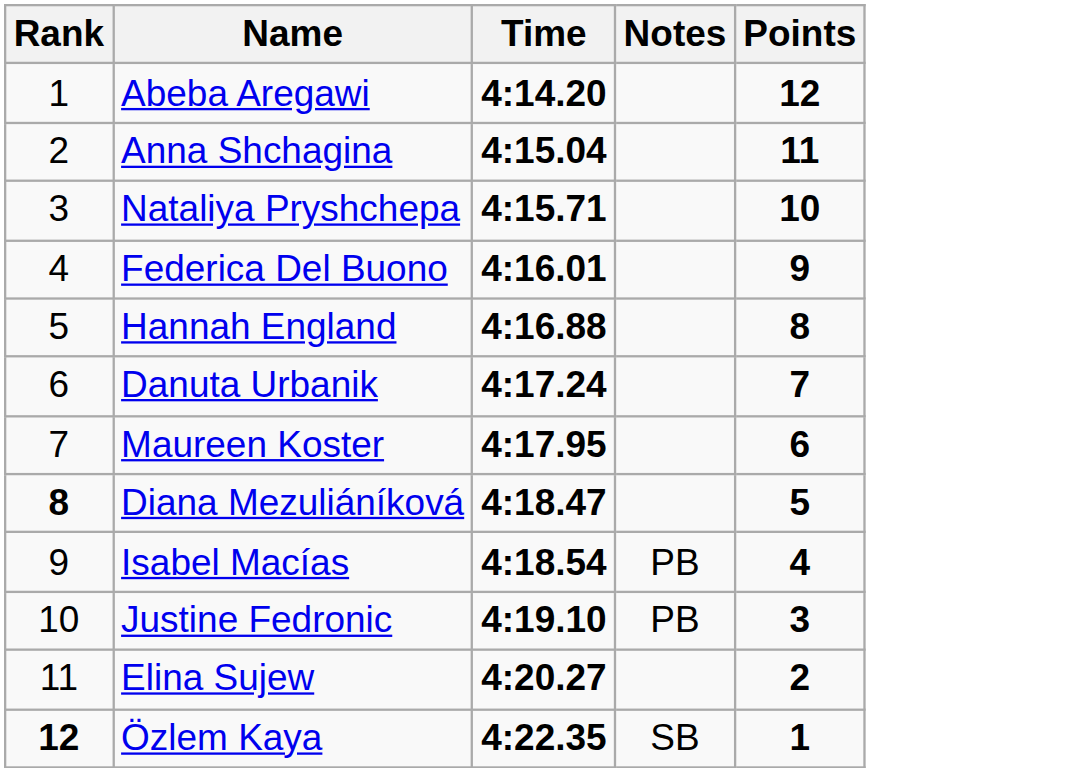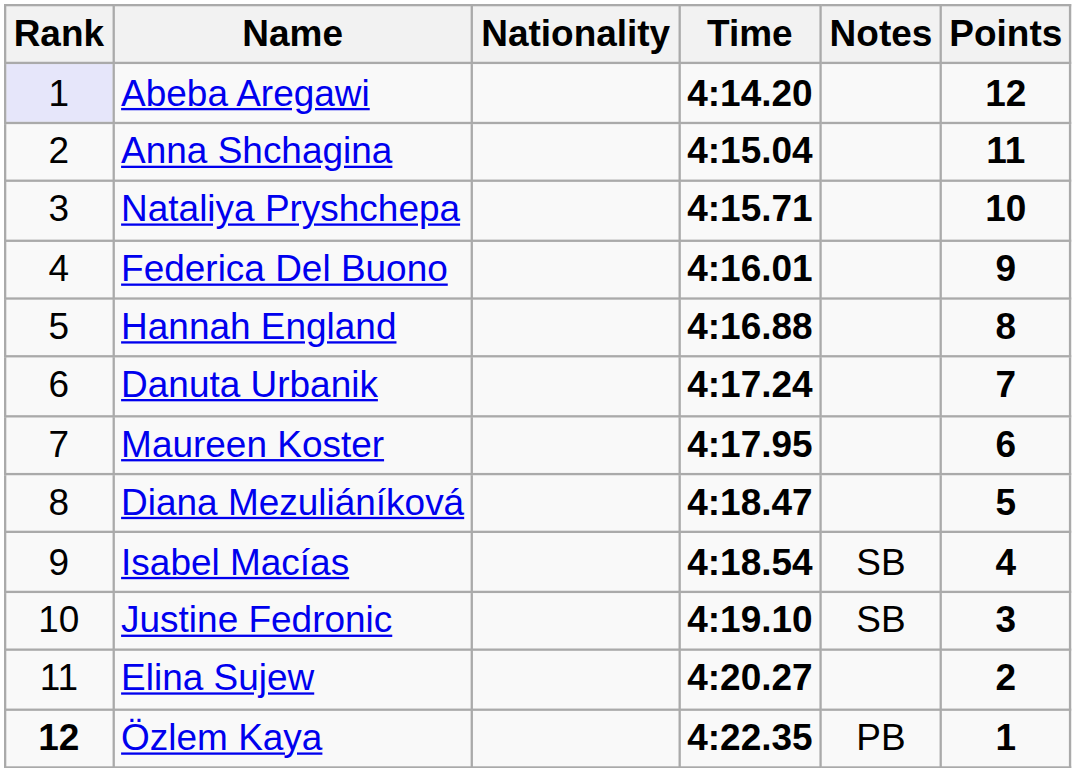 <table class="wikitable sortable" style="text-align:center">
 <tr>
 <th>Rank</th>
 <th>Name</th>
+<th>Nationality</th>
 <th>Time</th>
 <th>Notes</th>
 <th>Points</th>
 </tr>
 <tr>
-<td>1</td>
+<td style="background: lavender;">1</td>
 <td align=left><a href='#'>Abeba Aregawi</a></td>
+<td align=left></td>
 <td><strong>4:14.20</strong></td>
 <td></td>
 <td><strong>12</strong></td>
 </tr>
 <tr>
 <td>2</td>
 <td align=left><a href='#'>Anna Shchagina</a></td>
+<td align=left></td>
 <td><strong>4:15.04</strong></td>
 <td></td>
 <td><strong>11</strong></td>
 </tr>
 <tr>
 <td>3</td>
 <td align=left><a href='#'>Nataliya Pryshchepa</a></td>
+<td align=left></td>
 <td><strong>4:15.71</strong></td>
 <td></td>
 <td><strong>10</strong></td>
 </tr>
 <tr>
 <td>4</td>
 <td align=left><a href='#'>Federica Del Buono</a></td>
+<td align=left></td>
 <td><strong>4:16.01</strong></td>
 <td></td>
 <td><strong>9</strong></td>
 </tr>
 <tr>
 <td>5</td>
 <td align=left><a href='#'>Hannah England</a></td>
+<td align=left></td>
 <td><strong>4:16.88</strong></td>
 <td></td>
 <td><strong>8</strong></td>
 </tr>
 <tr>
 <td>6</td>
 <td align=left><a href='#'>Danuta Urbanik</a></td>
+<td align=left></td>
 <td><strong>4:17.24</strong></td>
 <td></td>
 <td><strong>7</strong></td>
 </tr>
 <tr>
 <td>7</td>
 <td align=left><a href='#'>Maureen Koster</a></td>
+<td align=left></td>
 <td><strong>4:17.95</strong></td>
 <td></td>
 <td><strong>6</strong></td>
 </tr>
 <tr>
-<td><strong>8</strong></td>
+<td>8</td>
 <td align=left><a href='#'>Diana Mezuliáníková</a></td>
+<td align=left></td>
 <td><strong>4:18.47</strong></td>
 <td></td>
 <td><strong>5</strong></td>
 </tr>
 <tr>
 <td>9</td>
 <td align=left><a href='#'>Isabel Macías</a></td>
+<td align=left></td>
 <td><strong>4:18.54</strong></td>
-<td>PB</td>
+<td>SB</td>
 <td><strong>4</strong></td>
 </tr>
 <tr>
 <td>10</td>
 <td align=left><a href='#'>Justine Fedronic</a></td>
+<td align=left></td>
 <td><strong>4:19.10</strong></td>
-<td>PB</td>
+<td>SB</td>
 <td><strong>3</strong></td>
 </tr>
 <tr>
 <td>11</td>
 <td align=left><a href='#'>Elina Sujew</a></td>
+<td align=left></td>
 <td><strong>4:20.27</strong></td>
 <td></td>
 <td><strong>2</strong></td>
 </tr>
 <tr>
 <td><strong>12</strong></td>
 <td align=left><a href='#'>Özlem Kaya</a></td>
+<td align=left></td>
 <td><strong>4:22.35</strong></td>
-<td>SB</td>
+<td>PB</td>
 <td><strong>1</strong></td>
 </tr>
 </table>
